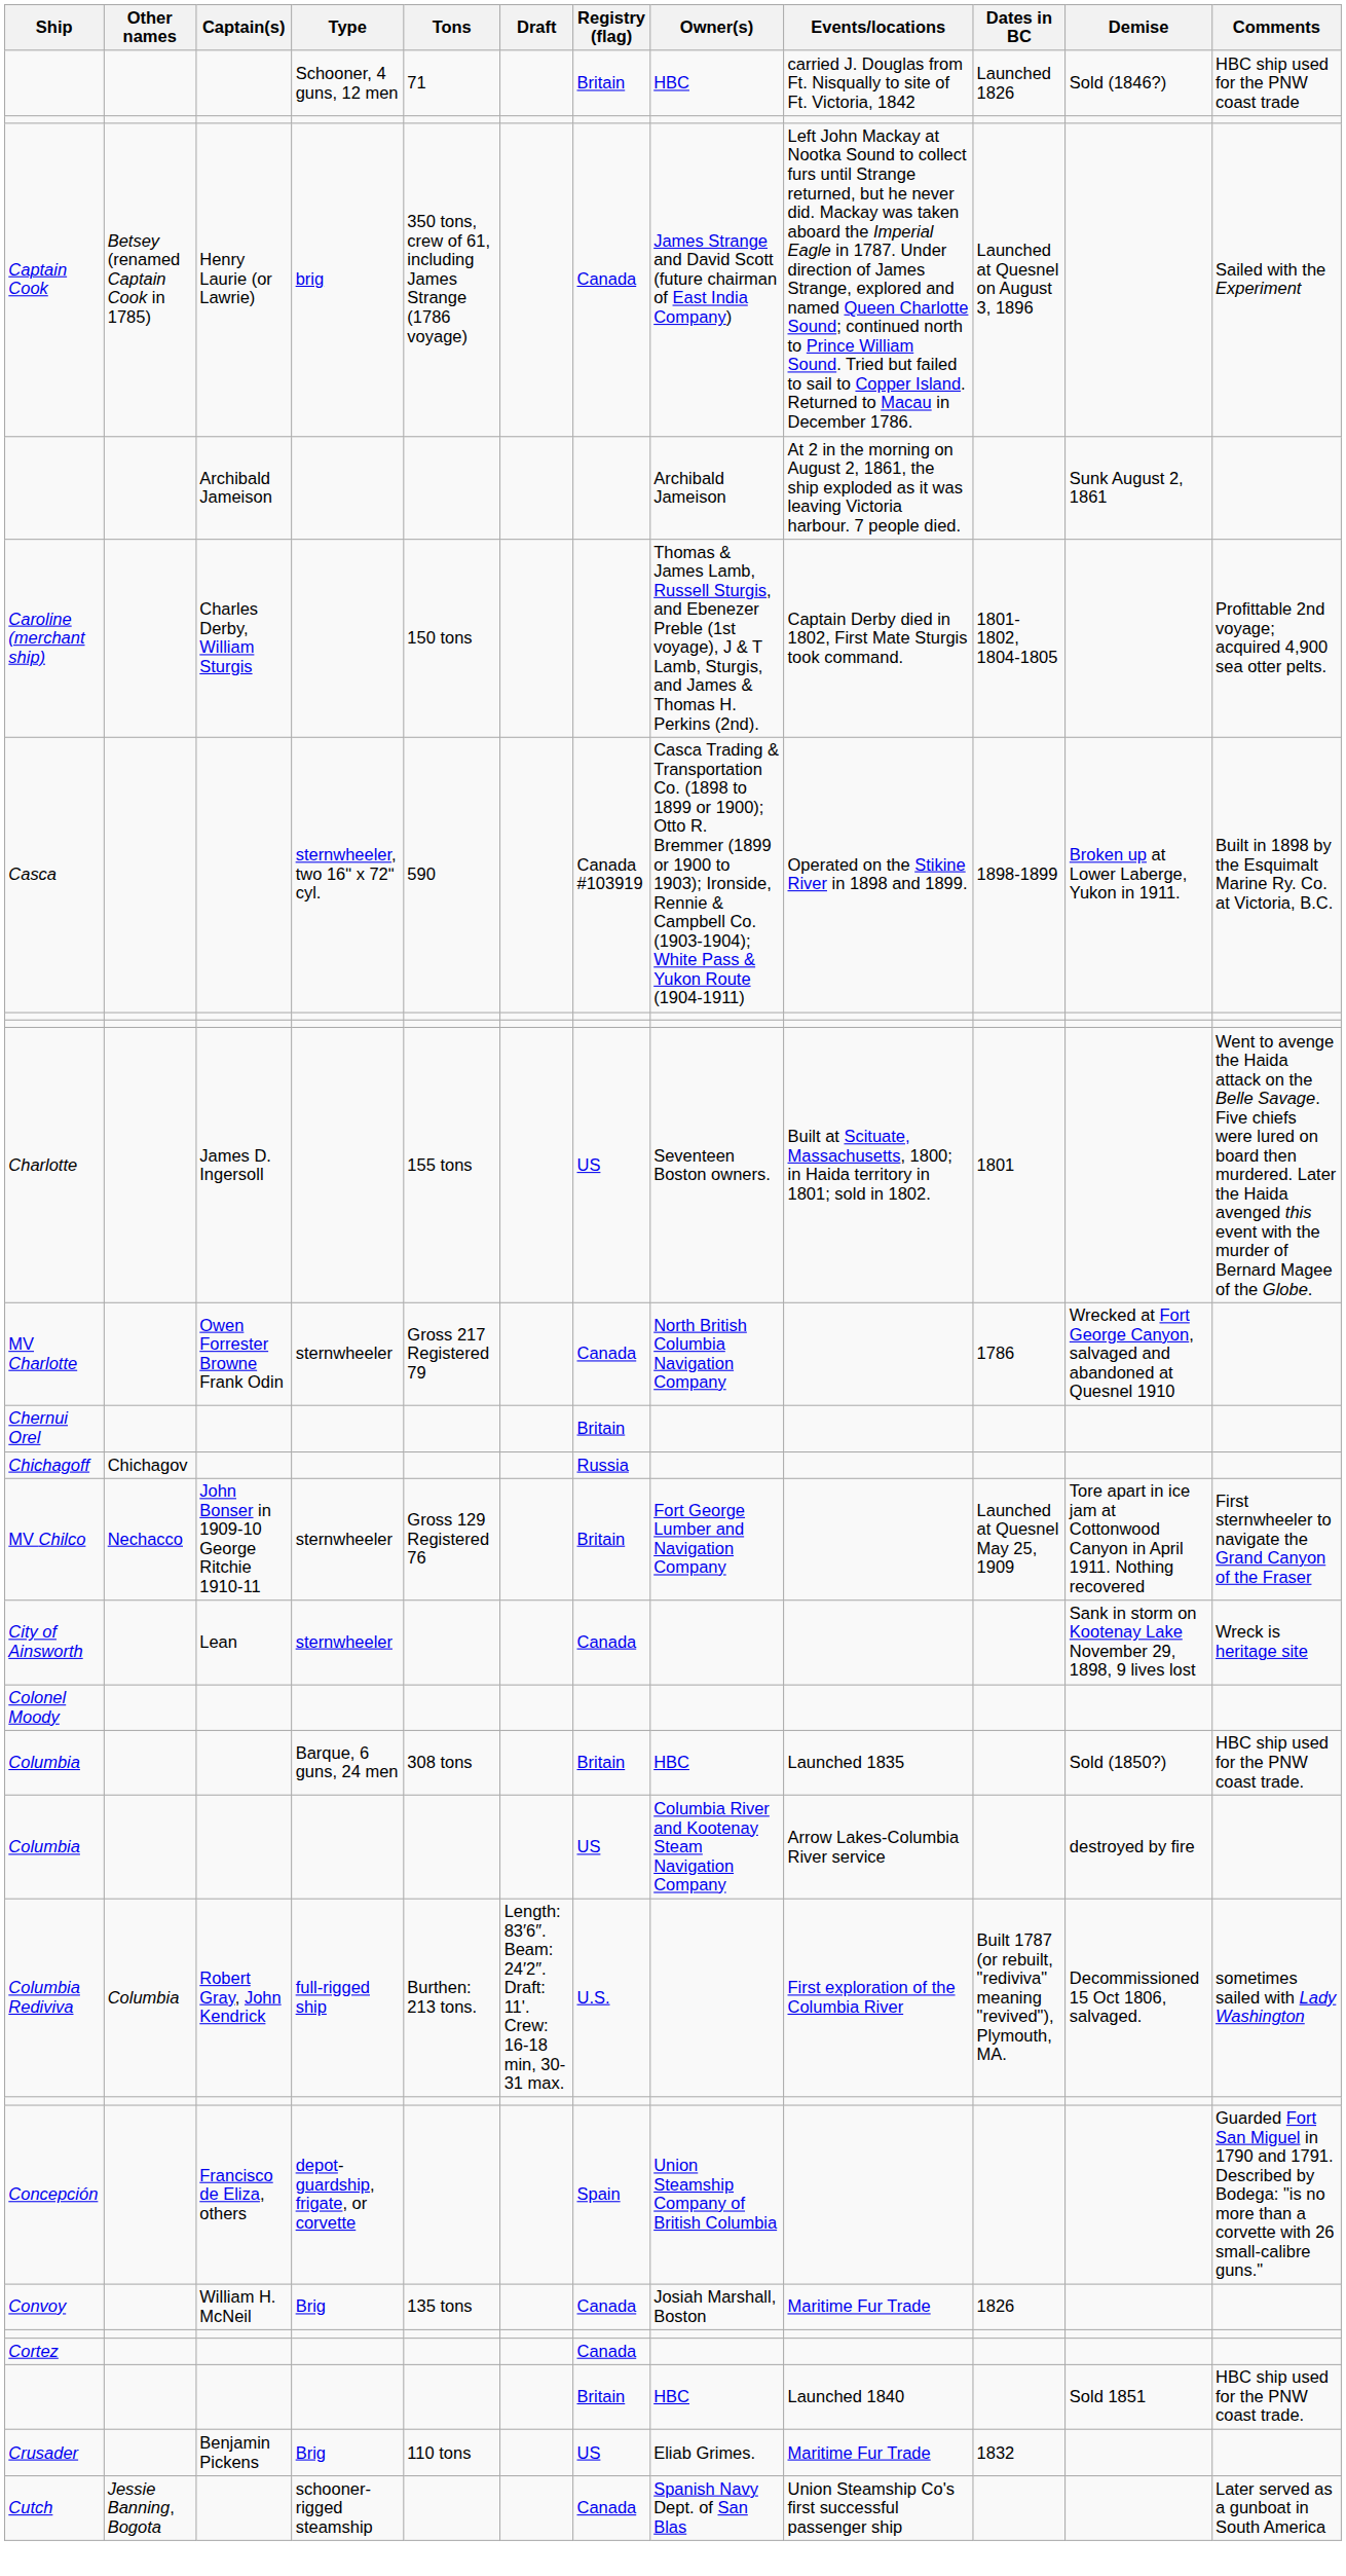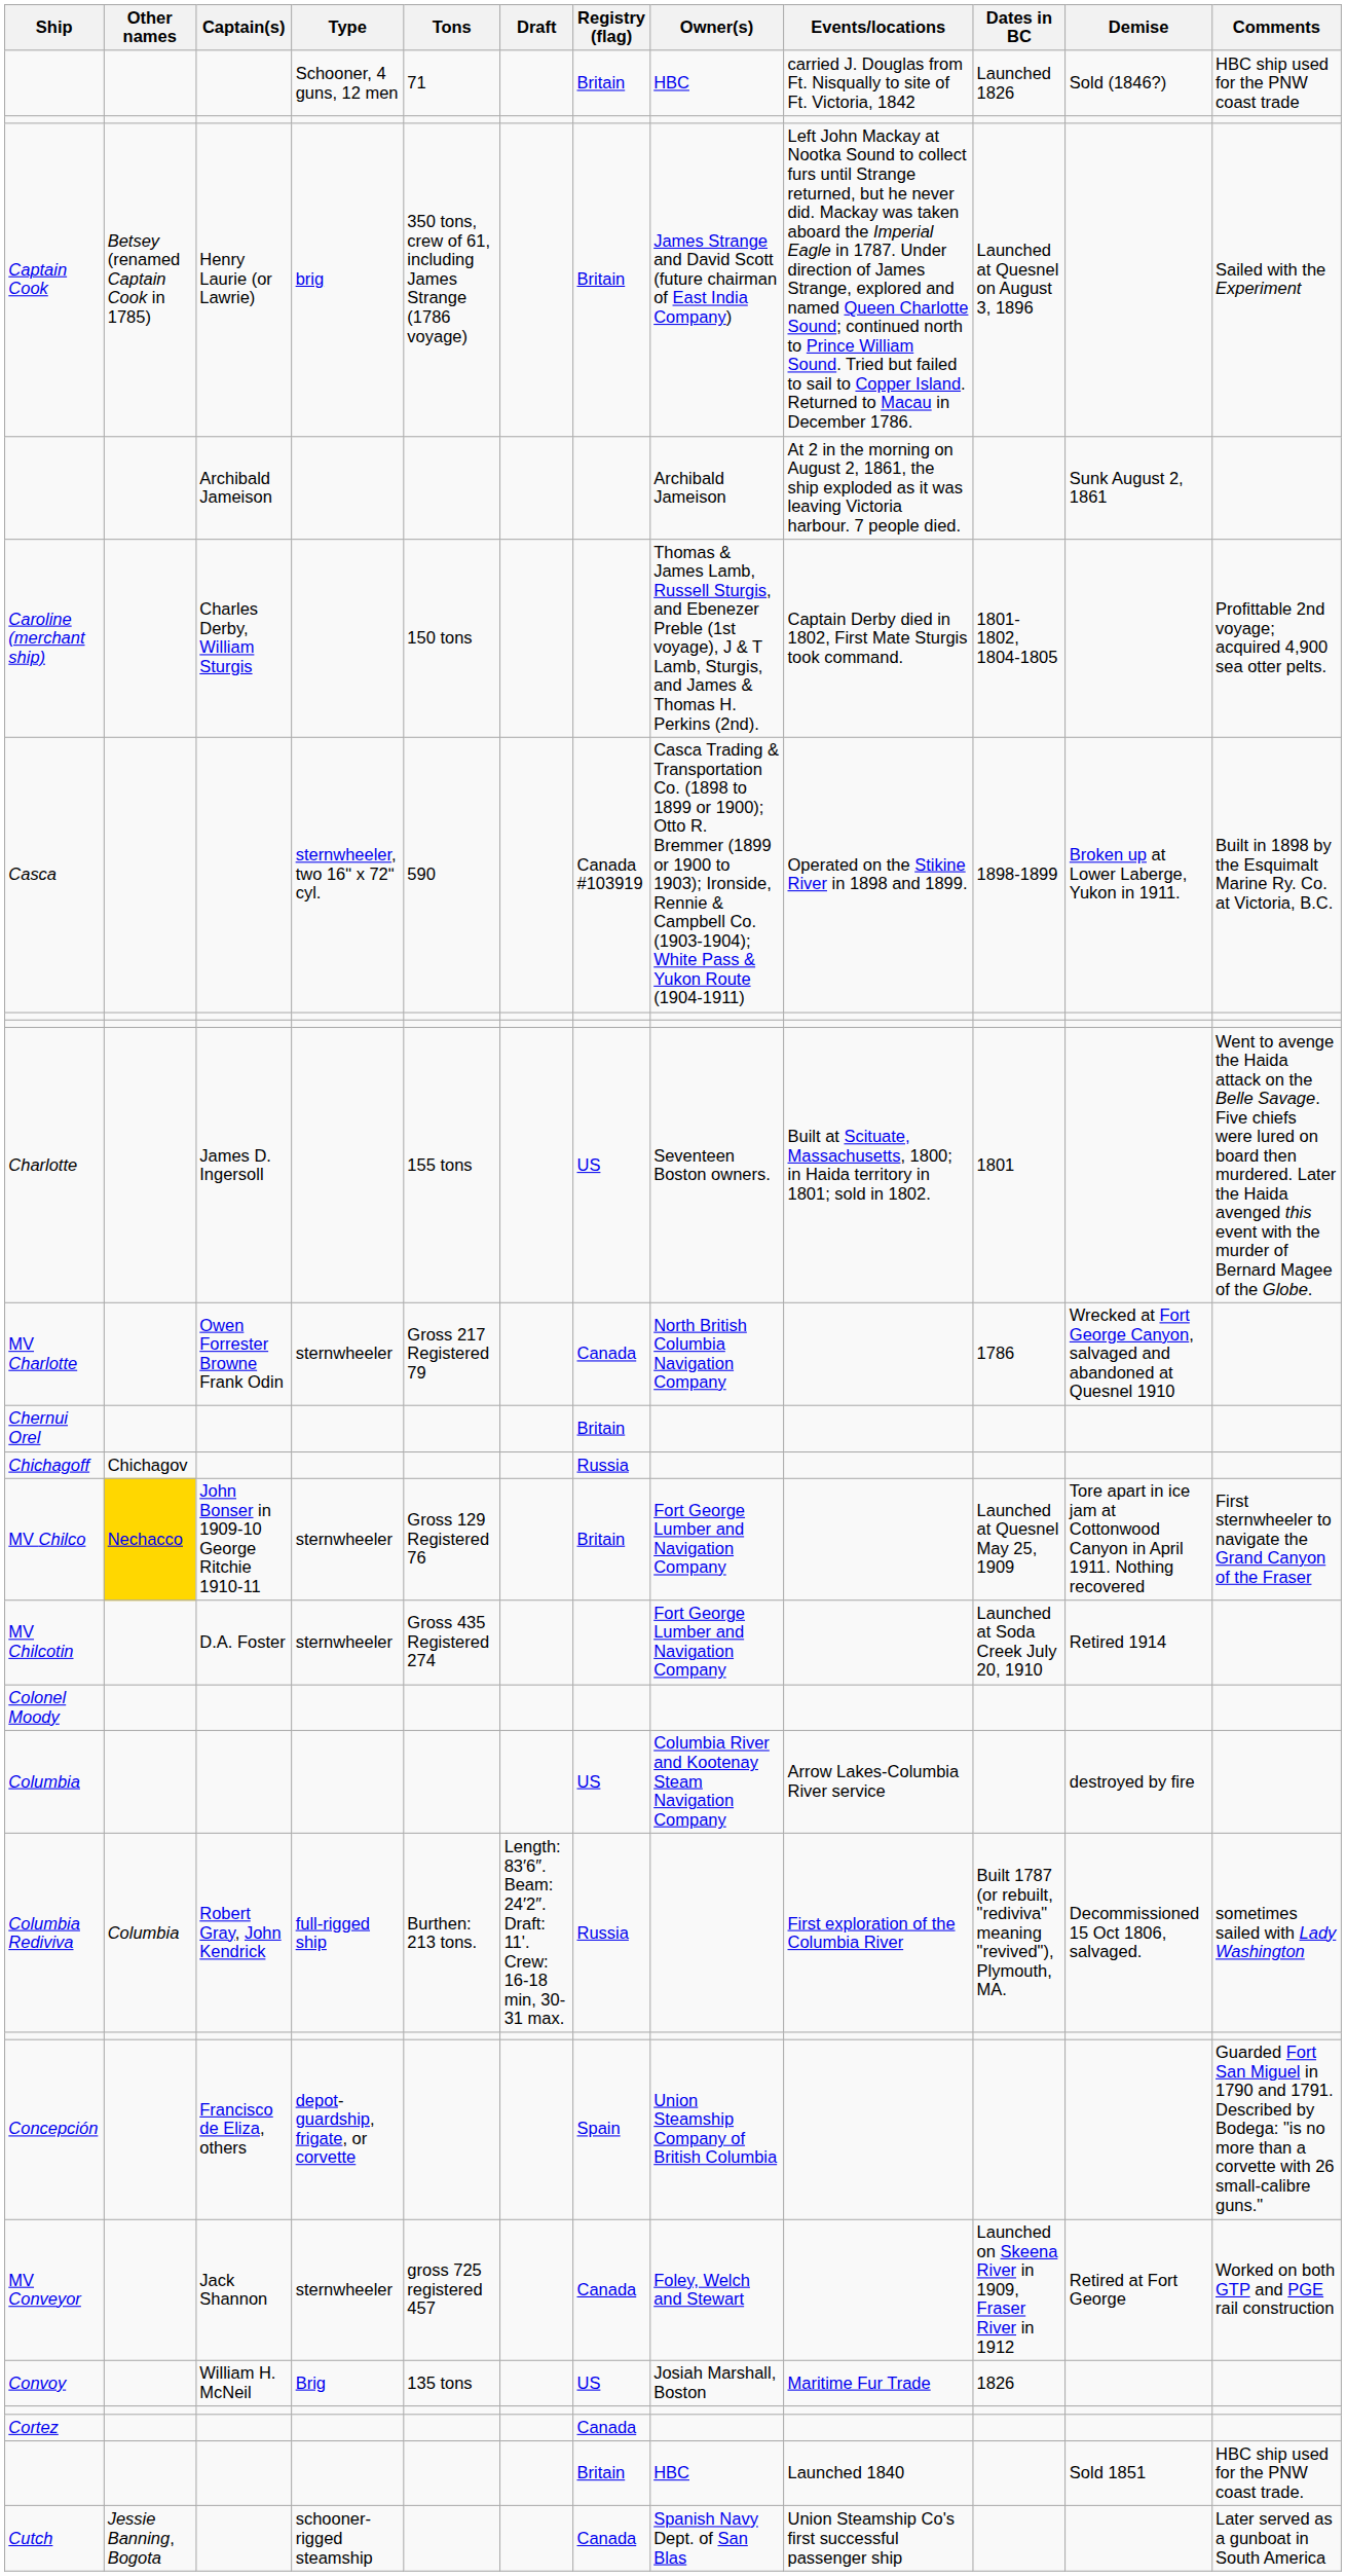 <table class="wikitable sortable" style="width:100%">
 <tr>
 <th>Ship</th>
 <th>Other names</th>
 <th>Captain(s)</th>
 <th>Type</th>
 <th>Tons </th>
 <th>Draft </th>
 <th>Registry (flag)</th>
 <th>Owner(s) </th>
 <th>Events/locations</th>
 <th>Dates in BC</th>
 <th>Demise </th>
 <th>Comments</th>
 </tr>
 <tr>
 <td></td>
 <td></td>
 <td></td>
 <td>Schooner, 4 guns, 12 men</td>
 <td>71</td>
 <td></td>
 <td><a href='#'>Britain</a></td>
 <td><a href='#'>HBC</a></td>
 <td>carried J. Douglas from Ft. Nisqually to site of Ft. Victoria, 1842</td>
 <td>Launched 1826</td>
 <td>Sold (1846?)</td>
 <td>HBC ship used for the PNW coast trade</td>
 </tr>
 <tr>
 <td></td>
 <td></td>
 <td></td>
 <td></td>
 <td></td>
 <td></td>
 <td></td>
 <td></td>
 <td></td>
 <td></td>
 <td></td>
 <td></td>
 </tr>
 <tr>
 <td><em><a href='#'>Captain Cook</a></em></td>
 <td><em>Betsey</em> (renamed <em>Captain Cook</em> in 1785)</td>
 <td>Henry Laurie (or Lawrie)</td>
 <td><a href='#'>brig</a></td>
 <td>350 tons, crew of 61, including James Strange (1786 voyage)</td>
 <td></td>
-<td><a href='#'>Canada</a></td>
+<td><a href='#'>Britain</a></td>
 <td><a href='#'>James Strange</a> and David Scott (future chairman of <a href='#'>East India Company</a>)</td>
 <td>Left John Mackay at Nootka Sound to collect furs until Strange returned, but he never did. Mackay was taken aboard the <em>Imperial Eagle</em> in 1787. Under direction of James Strange, explored and named <a href='#'>Queen Charlotte Sound</a>; continued north to <a href='#'>Prince William Sound</a>. Tried but failed to sail to <a href='#'>Copper Island</a>. Returned to <a href='#'>Macau</a> in December 1786.</td>
 <td>Launched at Quesnel on August 3, 1896</td>
 <td></td>
 <td>Sailed with the <em>Experiment</em></td>
 </tr>
 <tr>
 <td></td>
 <td></td>
 <td> Archibald Jameison</td>
 <td></td>
 <td></td>
 <td></td>
 <td></td>
 <td> Archibald Jameison</td>
 <td> At 2 in the morning on August 2, 1861, the ship exploded as it was leaving Victoria harbour.  7 people died.</td>
 <td></td>
 <td> Sunk August 2, 1861</td>
 <td></td>
 </tr>
 <tr>
 <td><em><a href='#'>Caroline (merchant ship)</a></em></td>
 <td></td>
 <td>Charles Derby, <a href='#'>William Sturgis</a></td>
 <td></td>
 <td>150 tons</td>
 <td></td>
 <td></td>
 <td>Thomas & James Lamb, <a href='#'>Russell Sturgis</a>, and Ebenezer Preble (1st voyage), J & T Lamb, Sturgis, and James & Thomas H. Perkins (2nd).</td>
 <td>Captain Derby died in 1802, First Mate Sturgis took command.</td>
 <td>1801-1802, 1804-1805</td>
 <td></td>
 <td>Profittable 2nd voyage; acquired 4,900 sea otter pelts.</td>
 </tr>
 <tr>
 <td><em>Casca</em></td>
 <td></td>
 <td></td>
 <td><a href='#'>sternwheeler</a>, two 16ʺ x 72ʺ cyl.</td>
 <td>590</td>
 <td></td>
 <td>Canada #103919</td>
 <td> Casca Trading & Transportation Co. (1898 to 1899 or 1900);<br>Otto R. Bremmer (1899 or 1900 to 1903); Ironside, Rennie & Campbell Co. (1903-1904); <a href='#'>White Pass & Yukon Route</a> (1904-1911)</td>
 <td>Operated on the <a href='#'>Stikine River</a> in 1898 and 1899.</td>
 <td>1898-1899</td>
 <td><a href='#'>Broken up</a> at Lower Laberge, Yukon in 1911.</td>
 <td>Built in 1898 by the Esquimalt Marine Ry. Co. at Victoria, B.C.</td>
 </tr>
 <tr>
 <td></td>
 <td></td>
 <td></td>
 <td></td>
 <td></td>
 <td></td>
 <td></td>
 <td></td>
 <td></td>
 <td></td>
 <td></td>
 <td></td>
 </tr>
 <tr>
 <td></td>
 <td></td>
 <td></td>
 <td></td>
 <td></td>
 <td></td>
 <td></td>
 <td></td>
 <td></td>
 <td></td>
 <td></td>
 <td></td>
 </tr>
 <tr>
 <td><em>Charlotte</em></td>
 <td></td>
 <td>James D. Ingersoll</td>
 <td></td>
 <td>155 tons</td>
 <td></td>
 <td><a href='#'>US</a></td>
 <td>Seventeen Boston owners.</td>
 <td>Built at <a href='#'>Scituate, Massachusetts</a>, 1800; in Haida territory in 1801; sold in 1802.</td>
 <td>1801</td>
 <td></td>
 <td>Went to avenge the Haida attack on the <em>Belle Savage</em>. Five chiefs were lured on board then murdered. Later the Haida avenged <em>this</em> event with the murder of Bernard Magee of the <em>Globe</em>.</td>
 </tr>
 <tr>
 <td><a href='#'>MV <em>Charlotte</em></a></td>
 <td></td>
 <td><a href='#'>Owen Forrester Browne</a> Frank Odin</td>
 <td>sternwheeler</td>
 <td>Gross 217 Registered 79</td>
 <td></td>
 <td><a href='#'>Canada</a></td>
 <td><a href='#'>North British Columbia Navigation Company</a></td>
 <td></td>
 <td>1786</td>
 <td>Wrecked at <a href='#'>Fort George Canyon</a>, salvaged and abandoned at Quesnel 1910</td>
 <td></td>
 </tr>
 <tr>
 <td><em><a href='#'>Chernui Orel</a></em></td>
 <td></td>
 <td></td>
 <td></td>
 <td></td>
 <td></td>
 <td><a href='#'>Britain</a></td>
 <td></td>
 <td></td>
 <td></td>
 <td></td>
 <td></td>
 </tr>
 <tr>
 <td><em><a href='#'>Chichagoff</a></em></td>
 <td>Chichagov</td>
 <td></td>
 <td></td>
 <td></td>
 <td></td>
 <td><a href='#'>Russia</a></td>
 <td></td>
 <td></td>
 <td></td>
 <td></td>
 <td></td>
 </tr>
 <tr>
 <td><a href='#'>MV <em>Chilco</em></a></td>
-<td><a href='#'>Nechacco</a></td>
+<td style="background: gold;"><a href='#'>Nechacco</a></td>
 <td><a href='#'>John Bonser</a> in 1909-10 George Ritchie 1910-11</td>
 <td>sternwheeler</td>
 <td>Gross 129 Registered 76</td>
 <td></td>
 <td><a href='#'>Britain</a></td>
 <td><a href='#'>Fort George Lumber and Navigation Company</a></td>
 <td></td>
 <td>Launched at Quesnel May 25, 1909</td>
 <td>Tore apart in ice jam at Cottonwood Canyon in April 1911. Nothing recovered</td>
 <td>First sternwheeler to navigate the <a href='#'>Grand Canyon of the Fraser</a></td>
 </tr>
 <tr>
-<td><em><a href='#'>City of Ainsworth</a></em></td>
+<td><a href='#'>MV <em>Chilcotin</em></a></td>
 <td></td>
-<td>Lean</td>
-<td><a href='#'>sternwheeler</a></td>
+<td>D.A. Foster</td>
+<td>sternwheeler</td>
+<td>Gross 435 Registered 274</td>
 <td></td>
 <td></td>
-<td><a href='#'>Canada</a></td>
+<td><a href='#'>Fort George Lumber and Navigation Company</a></td>
 <td></td>
+<td>Launched at Soda Creek July 20, 1910</td>
+<td>Retired 1914</td>
 <td></td>
-<td></td>
-<td>Sank in storm on <a href='#'>Kootenay Lake</a> November 29, 1898, 9 lives lost</td>
-<td>Wreck is <a href='#'>heritage site</a></td>
 </tr>
 <tr>
 <td><em><a href='#'>Colonel Moody</a></em></td>
 <td></td>
 <td></td>
 <td></td>
 <td></td>
 <td></td>
 <td></td>
 <td></td>
 <td></td>
 <td></td>
 <td></td>
 <td></td>
-</tr>
-<tr>
-<td><a href='#'><em>Columbia</em></a></td>
-<td></td>
-<td></td>
-<td>Barque, 6 guns, 24 men</td>
-<td>308 tons</td>
-<td></td>
-<td><a href='#'>Britain</a></td>
-<td><a href='#'>HBC</a></td>
-<td>Launched 1835</td>
-<td></td>
-<td>Sold (1850?)</td>
-<td>HBC ship used for the PNW coast trade.</td>
 </tr>
 <tr>
 <td><em><a href='#'>Columbia</a></em></td>
 <td></td>
 <td></td>
 <td></td>
 <td></td>
 <td></td>
 <td><a href='#'>US</a></td>
 <td><a href='#'>Columbia River and Kootenay Steam Navigation Company</a></td>
 <td>Arrow Lakes-Columbia River service</td>
 <td></td>
 <td>destroyed by fire</td>
 <td></td>
 </tr>
 <tr>
 <td><em><a href='#'>Columbia Rediviva</a></em></td>
 <td><em>Columbia</em></td>
 <td><a href='#'>Robert Gray</a>, <a href='#'>John Kendrick</a></td>
 <td><a href='#'>full-rigged ship</a></td>
 <td>Burthen: 213 tons.</td>
 <td>Length: 83′6″. Beam: 24′2″. Draft: 11'. Crew: 16-18 min, 30-31 max.</td>
-<td><a href='#'>U.S.</a></td>
+<td><a href='#'>Russia</a></td>
 <td></td>
 <td><a href='#'>First exploration of the Columbia River</a></td>
 <td>Built 1787 (or rebuilt, "rediviva" meaning "revived"), Plymouth, MA.</td>
 <td>Decommissioned 15 Oct 1806, salvaged.</td>
 <td>sometimes sailed with <em><a href='#'>Lady Washington</a></em></td>
 </tr>
 <tr>
 <td></td>
 <td></td>
 <td></td>
 <td></td>
 <td></td>
 <td></td>
 <td></td>
 <td></td>
 <td></td>
 <td></td>
 <td></td>
 <td></td>
 </tr>
 <tr>
 <td><em><a href='#'>Concepción</a></em></td>
 <td></td>
 <td><a href='#'>Francisco de Eliza</a>, others</td>
 <td><a href='#'>depot</a>-<a href='#'>guardship</a>, <a href='#'>frigate</a>, or <a href='#'>corvette</a></td>
 <td></td>
 <td></td>
 <td><a href='#'>Spain</a></td>
 <td><a href='#'>Union Steamship Company of British Columbia</a></td>
 <td></td>
 <td></td>
 <td></td>
 <td>Guarded <a href='#'>Fort San Miguel</a> in 1790 and 1791. Described by Bodega: "is no more than a corvette with 26 small-calibre guns."</td>
 </tr>
 <tr>
+<td><a href='#'>MV <em>Conveyor</em></a></td>
+<td></td>
+<td>Jack Shannon</td>
+<td>sternwheeler</td>
+<td>gross 725 registered 457</td>
+<td></td>
+<td><a href='#'>Canada</a></td>
+<td><a href='#'>Foley, Welch and Stewart</a></td>
+<td></td>
+<td>Launched on <a href='#'>Skeena River</a> in 1909, <a href='#'>Fraser River</a> in 1912</td>
+<td>Retired at Fort George</td>
+<td>Worked on both <a href='#'>GTP</a> and <a href='#'>PGE</a> rail construction</td>
+</tr>
+<tr>
 <td><em><a href='#'>Convoy</a></em></td>
 <td></td>
 <td>William H. McNeil</td>
 <td><a href='#'>Brig</a></td>
 <td>135 tons</td>
 <td></td>
-<td><a href='#'>Canada</a></td>
+<td><a href='#'>US</a></td>
 <td>Josiah Marshall, Boston</td>
 <td><a href='#'>Maritime Fur Trade</a></td>
 <td>1826</td>
 <td></td>
 <td></td>
 </tr>
 <tr>
 <td></td>
 <td></td>
 <td></td>
 <td></td>
 <td></td>
 <td></td>
 <td></td>
 <td></td>
 <td></td>
 <td></td>
 <td></td>
 <td></td>
 </tr>
 <tr>
 <td><em><a href='#'>Cortez</a></em></td>
 <td></td>
 <td></td>
 <td></td>
 <td></td>
 <td></td>
 <td><a href='#'>Canada</a></td>
 <td></td>
 <td></td>
 <td></td>
 <td></td>
 <td></td>
 </tr>
 <tr>
 <td></td>
 <td></td>
 <td></td>
 <td></td>
 <td></td>
 <td></td>
 <td><a href='#'>Britain</a></td>
 <td><a href='#'>HBC</a></td>
 <td>Launched 1840</td>
 <td></td>
 <td>Sold 1851</td>
 <td>HBC ship used for the PNW coast trade.</td>
 </tr>
 <tr>
-<td><em><a href='#'>Crusader</a></em></td>
-<td></td>
-<td>Benjamin Pickens</td>
-<td><a href='#'>Brig</a></td>
-<td>110 tons</td>
-<td></td>
-<td><a href='#'>US</a></td>
-<td>Eliab Grimes.</td>
-<td><a href='#'>Maritime Fur Trade</a></td>
-<td>1832</td>
-<td></td>
-<td></td>
-</tr>
-<tr>
 <td><a href='#'><em>Cutch</em></a></td>
 <td><em>Jessie Banning</em>, <em>Bogota</em></td>
 <td></td>
 <td>schooner-rigged steamship</td>
 <td></td>
 <td></td>
 <td><a href='#'>Canada</a></td>
 <td><a href='#'>Spanish Navy</a> Dept. of <a href='#'>San Blas</a></td>
 <td>Union Steamship Co's first successful passenger ship</td>
 <td></td>
 <td></td>
 <td>Later served as a gunboat in South America</td>
 </tr>
 </table>
